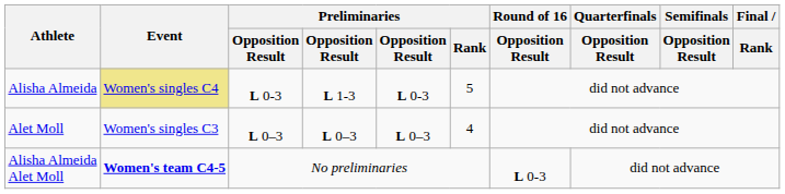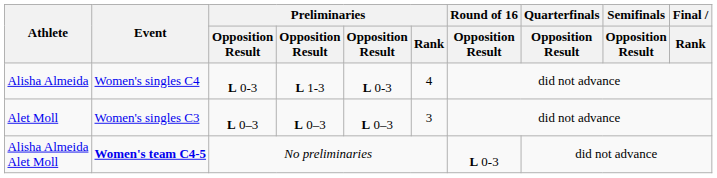 <table class=wikitable style="font-size:90%">
 <tr>
 <th rowspan="2">Athlete</th>
 <th rowspan="2">Event</th>
 <th colspan="4">Preliminaries</th>
 <th>Round of 16</th>
 <th>Quarterfinals</th>
 <th>Semifinals</th>
 <th colspan="2">Final / </th>
 </tr>
 <tr>
 <th>Opposition<br>Result</th>
 <th>Opposition<br>Result</th>
 <th>Opposition<br>Result</th>
 <th>Rank</th>
 <th>Opposition<br>Result</th>
 <th>Opposition<br>Result</th>
 <th>Opposition<br>Result</th>
 <th>Rank</th>
 </tr>
 <tr>
 <td><a href='#'>Alisha Almeida</a></td>
-<td style="background: khaki;"><a href='#'>Women's singles C4</a></td>
+<td><a href='#'>Women's singles C4</a></td>
 <td align="center"><br><strong>L</strong> 0-3</td>
 <td align="center"><br><strong>L</strong> 1-3</td>
 <td align="center"><br><strong>L</strong> 0-3</td>
-<td align="center">5</td>
+<td align="center">4</td>
 <td align="center" colspan="5">did not advance</td>
 </tr>
 <tr>
 <td><a href='#'>Alet Moll</a></td>
 <td><a href='#'>Women's singles C3</a></td>
 <td align="center"><br><strong>L</strong> 0–3</td>
 <td align="center"><br><strong>L</strong> 0–3</td>
 <td align="center"><br><strong>L</strong> 0–3</td>
-<td align="center">4</td>
+<td align="center">3</td>
 <td align="center" colspan="5">did not advance</td>
 </tr>
 <tr>
 <td><a href='#'>Alisha Almeida</a><br> <a href='#'>Alet Moll</a></td>
 <td><strong><a href='#'>Women's team C4-5</a></strong></td>
 <td align="center" colspan="4"><em>No preliminaries</em></td>
 <td align="center"><br><strong>L</strong> 0-3</td>
 <td align="center" colspan="4">did not advance</td>
 </tr>
 </table>
